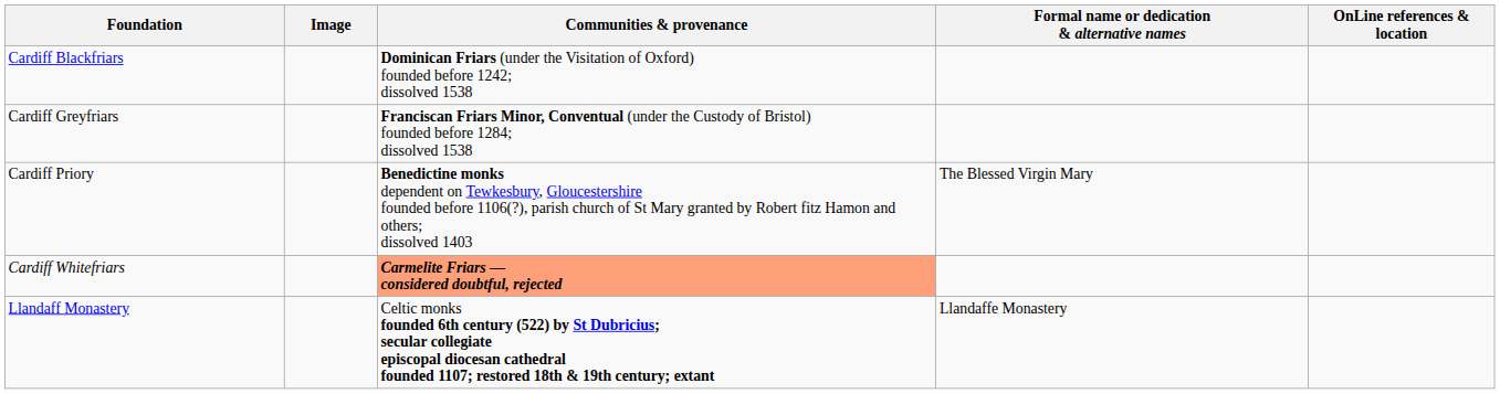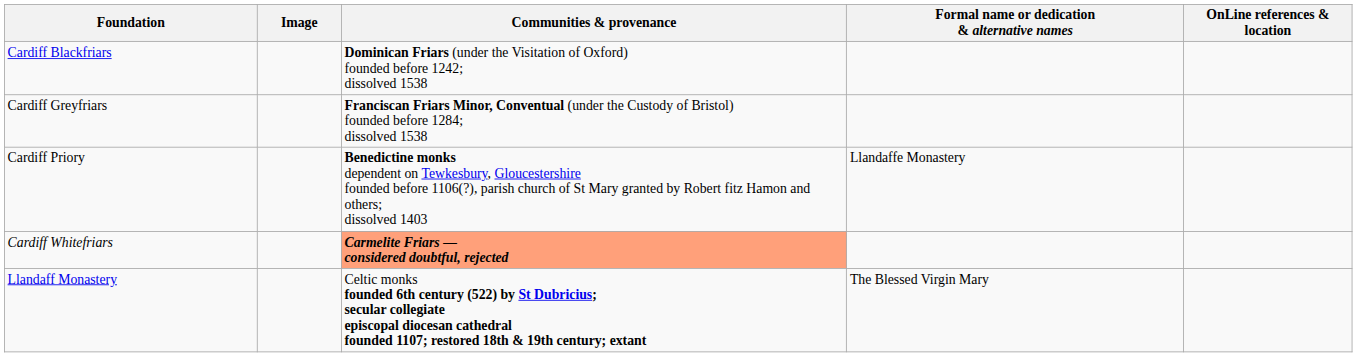 <table style="width:99%;" class="wikitable">
 <tr>
 <th style="width:15%;">Foundation</th>
 <th style="width:5%;">Image</th>
 <th style="width:30%;">Communities & provenance</th>
 <th style="width:20%;">Formal name or dedication <br>& <em>alternative names</em></th>
 <th style="width:10%;">OnLine references & location</th>
 </tr>
 <tr valign=top>
 <td><a href='#'>Cardiff Blackfriars</a></td>
 <td></td>
 <td><strong>Dominican Friars</strong> (under the Visitation of Oxford)<br>founded before 1242;<br>dissolved 1538</td>
 <td></td>
 <td><br><br></td>
 </tr>
 <tr valign=top>
 <td>Cardiff Greyfriars</td>
 <td></td>
 <td><strong>Franciscan Friars Minor, Conventual</strong> (under the Custody of Bristol)<br>founded before 1284;<br>dissolved 1538</td>
 <td></td>
 <td><br><br></td>
 </tr>
 <tr valign=top>
 <td>Cardiff Priory</td>
 <td></td>
 <td><strong>Benedictine monks</strong><br>dependent on <a href='#'>Tewkesbury</a>, <a href='#'>Gloucestershire</a><br>founded before 1106(?), parish church of St Mary granted by Robert fitz Hamon and others;<br>dissolved 1403</td>
-<td>The Blessed Virgin Mary</td>
+<td></em>Llandaffe Monastery<em></td>
 <td><br><br></td>
 </tr>
 <tr valign=top>
 <td><em>Cardiff Whitefriars</em></td>
 <td></td>
 <td style="background: lightsalmon;"><strong><em>Carmelite Friars<strong> — <br> considered doubtful, rejected<em></td>
 <td></td>
 <td></td>
 </tr>
 <tr valign=top>
 <td><a href='#'>Llandaff Monastery</a></td>
 <td></td>
 <td></strong>Celtic monks<strong><br>founded 6th century (522) by <a href='#'>St Dubricius</a>;<br>secular collegiate<br>episcopal diocesan cathedral<br>founded 1107; restored 18th & 19th century; extant</td>
-<td></em>Llandaffe Monastery<em></td>
+<td>The Blessed Virgin Mary</td>
 <td><br><br></td>
 </tr>
 </table>
